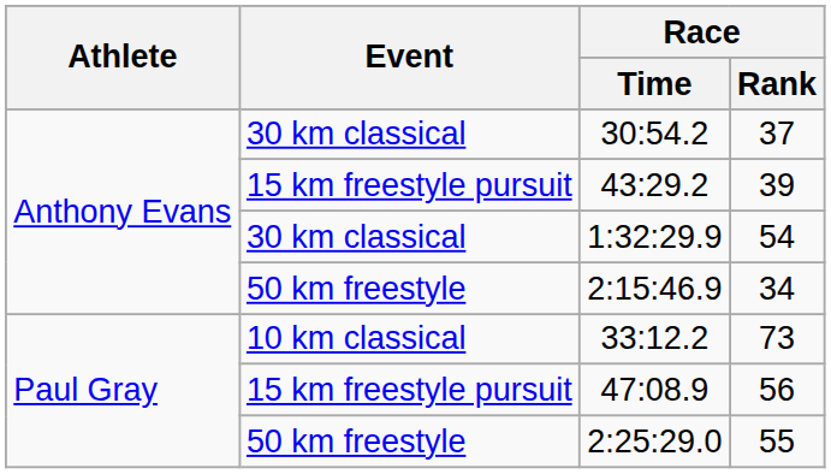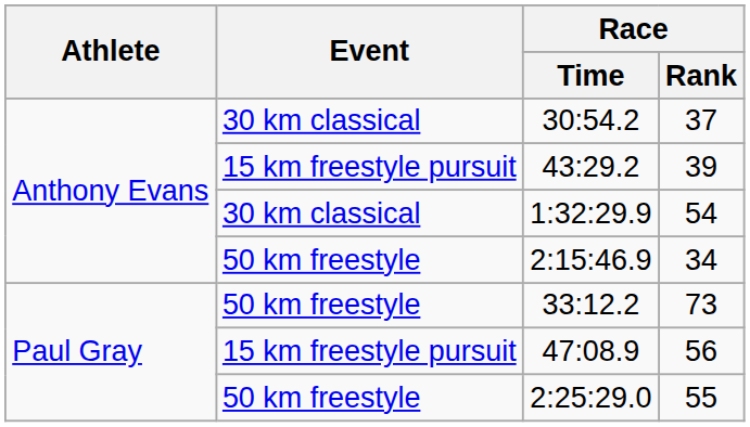 <table class="wikitable" style="font-size:90%">
 <tr>
 <th rowspan="2">Athlete</th>
 <th rowspan="2">Event</th>
 <th colspan="2">Race</th>
 </tr>
 <tr>
 <th>Time</th>
 <th>Rank</th>
 </tr>
 <tr align="center">
 <td align="left" rowspan=4><a href='#'>Anthony Evans</a></td>
 <td align="left"><a href='#'>30 km classical</a></td>
 <td>30:54.2</td>
 <td>37</td>
 </tr>
 <tr align="center">
 <td align="left"><a href='#'>15 km freestyle pursuit</a></td>
 <td>43:29.2</td>
 <td>39</td>
 </tr>
 <tr align="center">
 <td align="left"><a href='#'>30 km classical</a></td>
 <td>1:32:29.9</td>
 <td>54</td>
 </tr>
 <tr align="center">
 <td align="left"><a href='#'>50 km freestyle</a></td>
 <td>2:15:46.9</td>
 <td>34</td>
 </tr>
 <tr align="center">
 <td align="left" rowspan=3><a href='#'>Paul Gray</a></td>
-<td align="left"><a href='#'>10 km classical</a></td>
+<td align="left"><a href='#'>50 km freestyle</a></td>
 <td>33:12.2</td>
 <td>73</td>
 </tr>
 <tr align="center">
 <td align="left"><a href='#'>15 km freestyle pursuit</a></td>
 <td>47:08.9</td>
 <td>56</td>
 </tr>
 <tr align="center">
 <td align="left"><a href='#'>50 km freestyle</a></td>
 <td>2:25:29.0</td>
 <td>55</td>
 </tr>
 </table>
